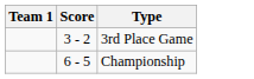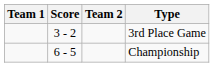 <table class="wikitable" border="1">
 <tr>
 <th>Team 1</th>
 <th>Score</th>
+<th>Team 2</th>
 <th>Type</th>
 </tr>
 <tr>
 <td></td>
 <td align="center">3 - 2</td>
+<td></td>
 <td>3rd Place Game</td>
 </tr>
 <tr>
 <td></td>
 <td align="center">6 - 5</td>
+<td></td>
 <td>Championship</td>
 </tr>
 </table>
